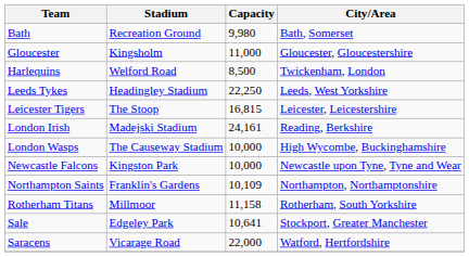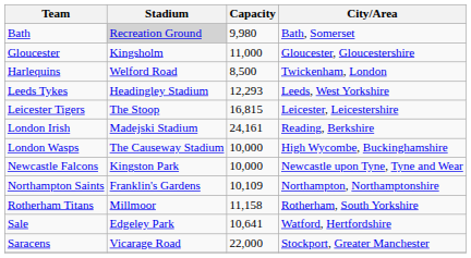 <table class="wikitable sortable">
 <tr>
 <th>Team</th>
 <th>Stadium</th>
 <th>Capacity</th>
 <th>City/Area</th>
 </tr>
 <tr>
 <td><a href='#'>Bath</a></td>
-<td><a href='#'>Recreation Ground</a></td>
+<td style="background: lightgrey;"><a href='#'>Recreation Ground</a></td>
 <td>9,980</td>
 <td><a href='#'>Bath</a>, <a href='#'>Somerset</a></td>
 </tr>
 <tr>
 <td><a href='#'>Gloucester</a></td>
 <td><a href='#'>Kingsholm</a></td>
 <td>11,000</td>
 <td><a href='#'>Gloucester</a>, <a href='#'>Gloucestershire</a></td>
 </tr>
 <tr>
 <td><a href='#'>Harlequins</a></td>
 <td><a href='#'>Welford Road</a></td>
 <td>8,500</td>
 <td><a href='#'>Twickenham</a>, <a href='#'>London</a></td>
 </tr>
 <tr>
 <td><a href='#'>Leeds Tykes</a></td>
 <td><a href='#'>Headingley Stadium</a></td>
-<td>22,250</td>
+<td>12,293</td>
 <td><a href='#'>Leeds</a>, <a href='#'>West Yorkshire</a></td>
 </tr>
 <tr>
 <td><a href='#'>Leicester Tigers</a></td>
 <td><a href='#'>The Stoop</a></td>
 <td>16,815</td>
 <td><a href='#'>Leicester</a>, <a href='#'>Leicestershire</a></td>
 </tr>
 <tr>
 <td><a href='#'>London Irish</a></td>
 <td><a href='#'>Madejski Stadium</a></td>
 <td>24,161</td>
 <td><a href='#'>Reading</a>, <a href='#'>Berkshire</a></td>
 </tr>
 <tr>
 <td><a href='#'>London Wasps</a></td>
 <td><a href='#'>The Causeway Stadium</a></td>
 <td>10,000</td>
 <td><a href='#'>High Wycombe</a>, <a href='#'>Buckinghamshire</a></td>
 </tr>
 <tr>
 <td><a href='#'>Newcastle Falcons</a></td>
 <td><a href='#'>Kingston Park</a></td>
 <td>10,000</td>
 <td><a href='#'>Newcastle upon Tyne</a>, <a href='#'>Tyne and Wear</a></td>
 </tr>
 <tr>
 <td><a href='#'>Northampton Saints</a></td>
 <td><a href='#'>Franklin's Gardens</a></td>
 <td>10,109</td>
 <td><a href='#'>Northampton</a>, <a href='#'>Northamptonshire</a></td>
 </tr>
 <tr>
 <td><a href='#'>Rotherham Titans</a></td>
 <td><a href='#'>Millmoor</a></td>
 <td>11,158</td>
 <td><a href='#'>Rotherham</a>, <a href='#'>South Yorkshire</a></td>
 </tr>
 <tr>
 <td><a href='#'>Sale</a></td>
 <td><a href='#'>Edgeley Park</a></td>
 <td>10,641</td>
-<td><a href='#'>Stockport</a>, <a href='#'>Greater Manchester</a></td>
+<td><a href='#'>Watford</a>, <a href='#'>Hertfordshire</a></td>
 </tr>
 <tr>
 <td><a href='#'>Saracens</a></td>
 <td><a href='#'>Vicarage Road</a></td>
 <td>22,000</td>
-<td><a href='#'>Watford</a>, <a href='#'>Hertfordshire</a></td>
+<td><a href='#'>Stockport</a>, <a href='#'>Greater Manchester</a></td>
 </tr>
 <tr>
 </tr>
 </table>
